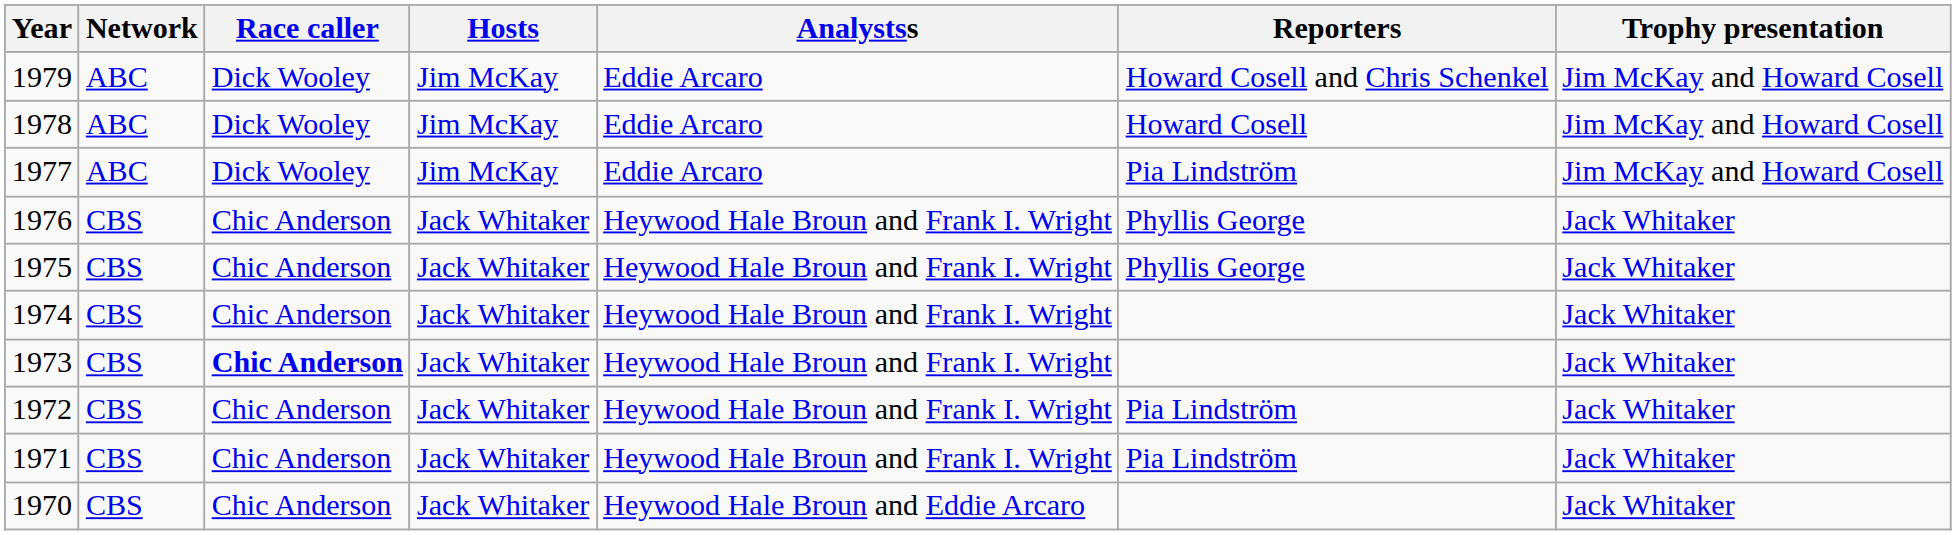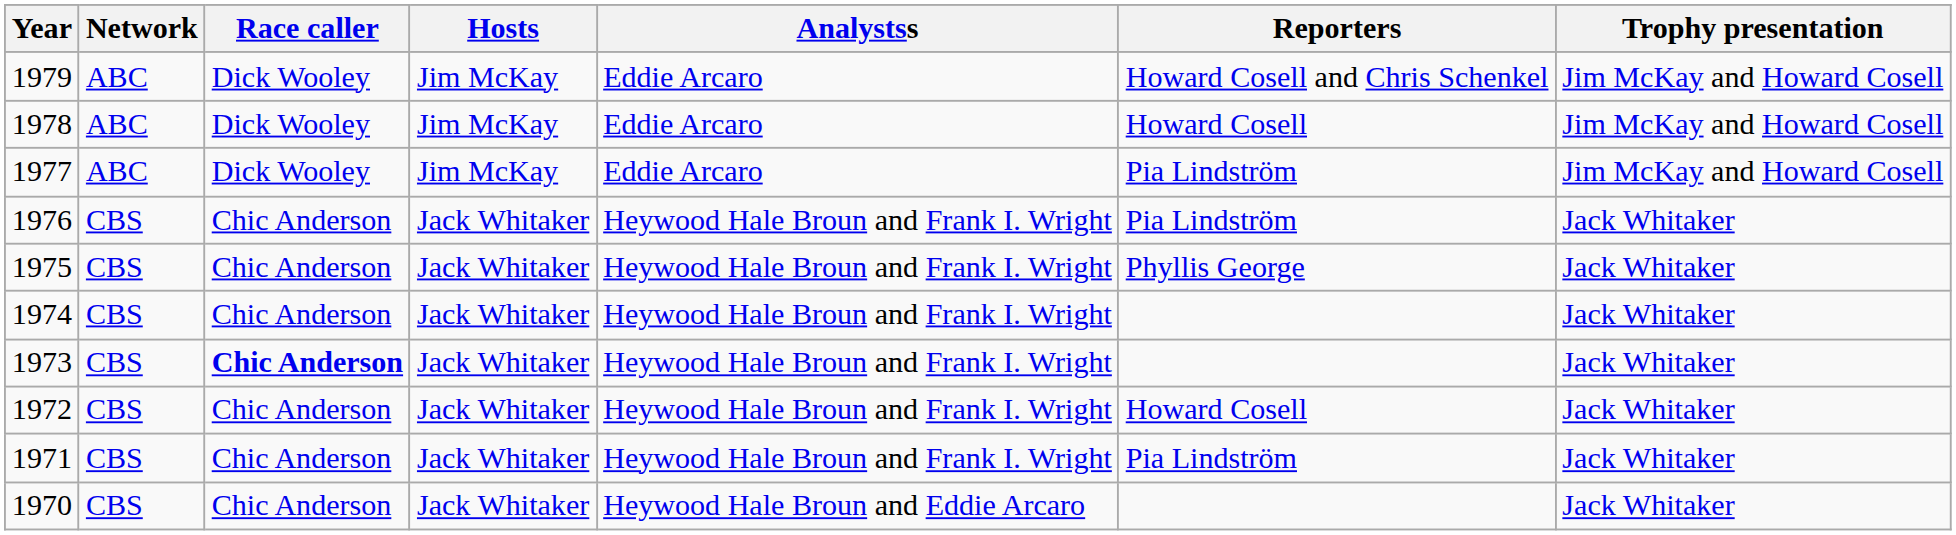 <table class="wikitable">
 <tr>
 <th>Year</th>
 <th>Network</th>
 <th><a href='#'>Race caller</a></th>
 <th><a href='#'>Hosts</a></th>
 <th><a href='#'>Analysts</a>s</th>
 <th>Reporters</th>
 <th>Trophy presentation</th>
 </tr>
 <tr>
 <td>1979</td>
 <td><a href='#'>ABC</a></td>
 <td><a href='#'>Dick Wooley</a></td>
 <td><a href='#'>Jim McKay</a></td>
 <td><a href='#'>Eddie Arcaro</a></td>
 <td><a href='#'>Howard Cosell</a> and <a href='#'>Chris Schenkel</a></td>
 <td><a href='#'>Jim McKay</a> and <a href='#'>Howard Cosell</a></td>
 </tr>
 <tr>
 <td>1978</td>
 <td><a href='#'>ABC</a></td>
 <td><a href='#'>Dick Wooley</a></td>
 <td><a href='#'>Jim McKay</a></td>
 <td><a href='#'>Eddie Arcaro</a></td>
 <td><a href='#'>Howard Cosell</a></td>
 <td><a href='#'>Jim McKay</a> and <a href='#'>Howard Cosell</a></td>
 </tr>
 <tr>
 <td>1977</td>
 <td><a href='#'>ABC</a></td>
 <td><a href='#'>Dick Wooley</a></td>
 <td><a href='#'>Jim McKay</a></td>
 <td><a href='#'>Eddie Arcaro</a></td>
 <td><a href='#'>Pia Lindström</a></td>
 <td><a href='#'>Jim McKay</a> and <a href='#'>Howard Cosell</a></td>
 </tr>
 <tr>
 <td>1976</td>
 <td><a href='#'>CBS</a></td>
 <td><a href='#'>Chic Anderson</a></td>
 <td><a href='#'>Jack Whitaker</a></td>
 <td><a href='#'>Heywood Hale Broun</a> and <a href='#'>Frank I. Wright</a></td>
-<td><a href='#'>Phyllis George</a></td>
+<td><a href='#'>Pia Lindström</a></td>
 <td><a href='#'>Jack Whitaker</a></td>
 </tr>
 <tr>
 <td>1975</td>
 <td><a href='#'>CBS</a></td>
 <td><a href='#'>Chic Anderson</a></td>
 <td><a href='#'>Jack Whitaker</a></td>
 <td><a href='#'>Heywood Hale Broun</a> and <a href='#'>Frank I. Wright</a></td>
 <td><a href='#'>Phyllis George</a></td>
 <td><a href='#'>Jack Whitaker</a></td>
 </tr>
 <tr>
 <td>1974</td>
 <td><a href='#'>CBS</a></td>
 <td><a href='#'>Chic Anderson</a></td>
 <td><a href='#'>Jack Whitaker</a></td>
 <td><a href='#'>Heywood Hale Broun</a> and <a href='#'>Frank I. Wright</a></td>
 <td></td>
 <td><a href='#'>Jack Whitaker</a></td>
 </tr>
 <tr>
 <td>1973</td>
 <td><a href='#'>CBS</a></td>
 <td><strong><a href='#'>Chic Anderson</a></strong></td>
 <td><a href='#'>Jack Whitaker</a></td>
 <td><a href='#'>Heywood Hale Broun</a> and <a href='#'>Frank I. Wright</a></td>
 <td></td>
 <td><a href='#'>Jack Whitaker</a></td>
 </tr>
 <tr>
 <td>1972</td>
 <td><a href='#'>CBS</a></td>
 <td><a href='#'>Chic Anderson</a></td>
 <td><a href='#'>Jack Whitaker</a></td>
 <td><a href='#'>Heywood Hale Broun</a> and <a href='#'>Frank I. Wright</a></td>
-<td><a href='#'>Pia Lindström</a></td>
+<td><a href='#'>Howard Cosell</a></td>
 <td><a href='#'>Jack Whitaker</a></td>
 </tr>
 <tr>
 <td>1971</td>
 <td><a href='#'>CBS</a></td>
 <td><a href='#'>Chic Anderson</a></td>
 <td><a href='#'>Jack Whitaker</a></td>
 <td><a href='#'>Heywood Hale Broun</a> and <a href='#'>Frank I. Wright</a></td>
 <td><a href='#'>Pia Lindström</a></td>
 <td><a href='#'>Jack Whitaker</a></td>
 </tr>
 <tr>
 <td>1970</td>
 <td><a href='#'>CBS</a></td>
 <td><a href='#'>Chic Anderson</a></td>
 <td><a href='#'>Jack Whitaker</a></td>
 <td><a href='#'>Heywood Hale Broun</a> and <a href='#'>Eddie Arcaro</a></td>
 <td></td>
 <td><a href='#'>Jack Whitaker</a></td>
 </tr>
 </table>
